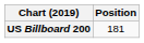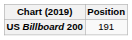 <table class="wikitable plainrowheaders" style="text-align:center">
 <tr>
 <th scope="col">Chart (2019)</th>
 <th scope="col">Position</th>
 </tr>
 <tr>
 <th scope="row">US <em>Billboard</em> 200</th>
-<td>181</td>
+<td>191</td>
 </tr>
 </table>
